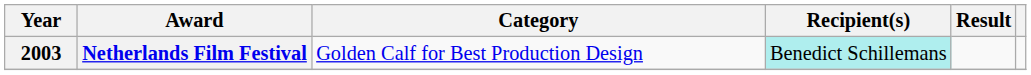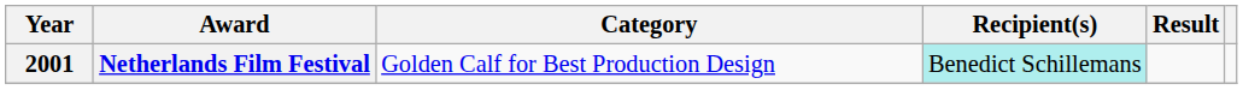 <table class="wikitable sortable plainrowheaders">
 <tr>
 <th scope="col" ! style="width:50px;">Year</th>
 <th scope="col" data-sort-type="date">Award</th>
 <th scope="col" ! style="width:350px;">Category</th>
 <th scope="col">Recipient(s)</th>
 <th scope="col">Result</th>
 <th scope="col" class="unsortable"></th>
 </tr>
 <tr>
-<th scope="row">2003</th>
+<th scope="row">2001</th>
 <th scope="row"><a href='#'>Netherlands Film Festival</a></th>
 <td><a href='#'>Golden Calf for Best Production Design</a></td>
 <td style="background: paleturquoise;">Benedict Schillemans</td>
 <td></td>
 <td></td>
 </tr>
 <tr>
 </tr>
 </table>
